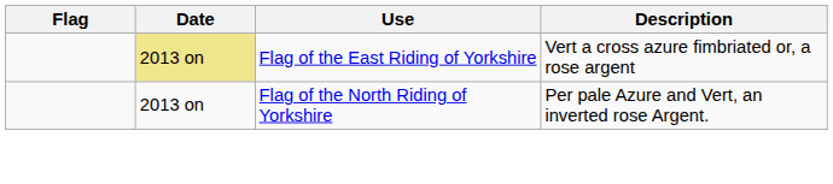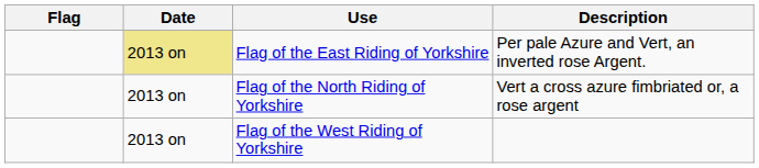 <table class="wikitable">
 <tr style="background:#efefef;">
 <th style="width:110px;">Flag</th>
 <th style="width:100px;">Date</th>
 <th style="width:250px;">Use</th>
 <th style="width:250px;">Description</th>
 </tr>
 <tr>
 <td></td>
 <td style="background: khaki;">2013 on</td>
 <td><a href='#'>Flag of the East Riding of Yorkshire</a></td>
+<td>Per pale Azure and Vert, an inverted rose Argent. </td>
+</tr>
+<tr>
+<td></td>
+<td>2013 on</td>
+<td><a href='#'>Flag of the North Riding of Yorkshire</a></td>
 <td>Vert a cross azure fimbriated or, a rose argent </td>
 </tr>
 <tr>
 <td></td>
 <td>2013 on</td>
-<td><a href='#'>Flag of the North Riding of Yorkshire</a></td>
-<td>Per pale Azure and Vert, an inverted rose Argent. </td>
+<td><a href='#'>Flag of the West Riding of Yorkshire</a></td>
+<td></td>
 </tr>
 </table>
